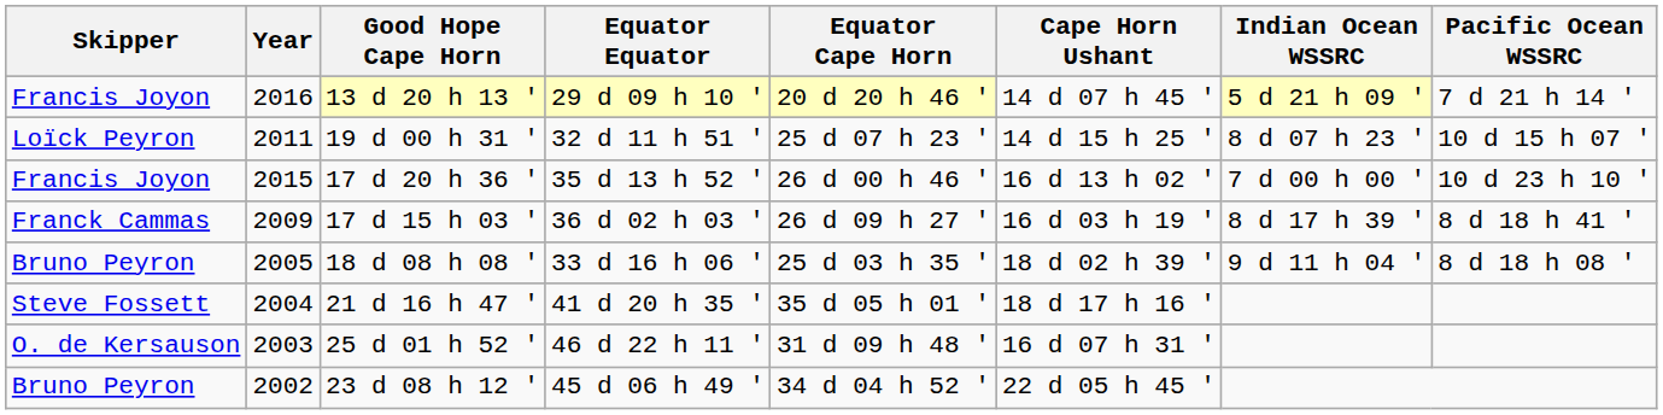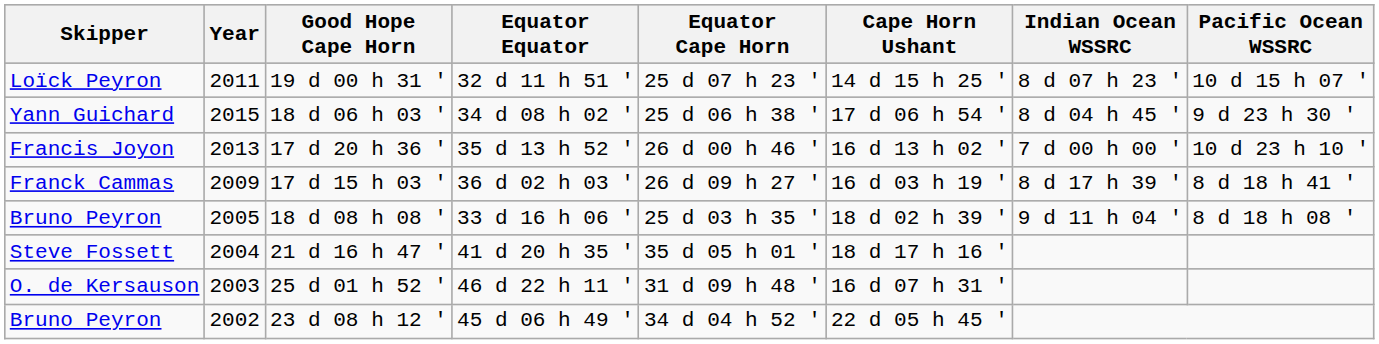 <table class="wikitable sortable" style="font-size:100%">
 <tr>
 <th>Skipper</th>
 <th>Year</th>
 <th>Good Hope<br>Cape Horn</th>
 <th>Equator<br>Equator</th>
 <th>Equator<br>Cape Horn</th>
 <th>Cape Horn<br>Ushant</th>
 <th>Indian Ocean<br>WSSRC</th>
 <th>Pacific Ocean<br>WSSRC</th>
 </tr>
 <tr>
-<td><a href='#'>Francis Joyon</a></td>
-<td>2016</td>
-<td bgcolor=ffffbf>13 d 20 h 13 '</td>
-<td bgcolor=ffffbf>29 d 09 h 10 '</td>
-<td bgcolor=ffffbf>20 d 20 h 46 '</td>
-<td>14 d 07 h 45 '</td>
-<td bgcolor=ffffbf>5 d 21 h 09 '</td>
-<td>7 d 21 h 14 '</td>
-</tr>
-<tr>
 <td><a href='#'>Loïck Peyron</a></td>
 <td>2011</td>
 <td>19 d 00 h 31 '</td>
 <td>32 d 11 h 51 '</td>
 <td>25 d 07 h 23 '</td>
 <td>14 d 15 h 25 '</td>
 <td>8 d 07 h 23 '</td>
 <td>10 d 15 h 07 '</td>
 </tr>
 <tr>
+<td><a href='#'>Yann Guichard</a></td>
+<td>2015</td>
+<td>18 d 06 h 03 '</td>
+<td>34 d 08 h 02 '</td>
+<td>25 d 06 h 38 '</td>
+<td>17 d 06 h 54 '</td>
+<td>8 d 04 h 45 '</td>
+<td>9 d 23 h 30 '</td>
+</tr>
+<tr>
 <td><a href='#'>Francis Joyon</a></td>
-<td>2015</td>
+<td>2013</td>
 <td>17 d 20 h 36 '</td>
 <td>35 d 13 h 52 '</td>
 <td>26 d 00 h 46 '</td>
 <td>16 d 13 h 02 '</td>
 <td>7 d 00 h 00 '</td>
 <td>10 d 23 h 10 '</td>
 </tr>
 <tr>
 <td><a href='#'>Franck Cammas</a></td>
 <td>2009</td>
 <td>17 d 15 h 03 '</td>
 <td>36 d 02 h 03 '</td>
 <td>26 d 09 h 27 '</td>
 <td>16 d 03 h 19 '</td>
 <td>8 d 17 h 39 '</td>
 <td>8 d 18 h 41 '</td>
 </tr>
 <tr>
 <td><a href='#'>Bruno Peyron</a></td>
 <td>2005</td>
 <td>18 d 08 h 08 '</td>
 <td>33 d 16 h 06 '</td>
 <td>25 d 03 h 35 '</td>
 <td>18 d 02 h 39 '</td>
 <td>9 d 11 h 04 '</td>
 <td>8 d 18 h 08 '</td>
 </tr>
 <tr>
 <td><a href='#'>Steve Fossett</a></td>
 <td>2004</td>
 <td>21 d 16 h 47 '</td>
 <td>41 d 20 h 35 '</td>
 <td>35 d 05 h 01 '</td>
 <td>18 d 17 h 16 '</td>
 <td></td>
 <td></td>
 </tr>
 <tr>
 <td><a href='#'>O. de Kersauson</a></td>
 <td>2003</td>
 <td>25 d 01 h 52 '</td>
 <td>46 d 22 h 11 '</td>
 <td>31 d 09 h 48 '</td>
 <td>16 d 07 h 31 '</td>
 <td></td>
 <td></td>
 </tr>
 <tr>
 <td><a href='#'>Bruno Peyron</a></td>
 <td>2002</td>
 <td>23 d 08 h 12 '</td>
 <td>45 d 06 h 49 '</td>
 <td>34 d 04 h 52 '</td>
 <td>22 d 05 h 45 '</td>
 </tr>
 </table>
